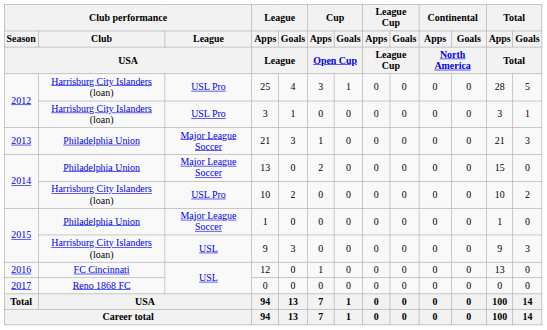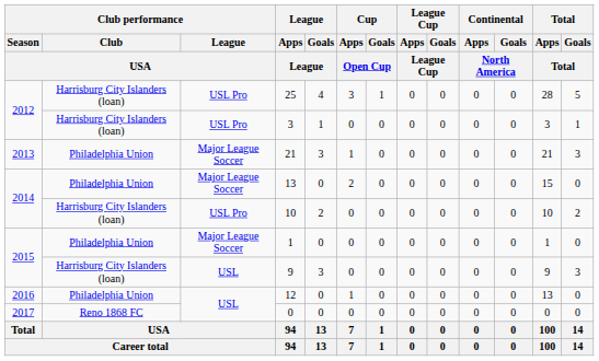 <table class="wikitable" style="text-align:center">
 <tr>
 <th colspan=3>Club performance</th>
 <th colspan=2>League</th>
 <th colspan=2>Cup</th>
 <th colspan=2>League Cup</th>
 <th colspan=2>Continental</th>
 <th colspan=2>Total</th>
 </tr>
 <tr>
 <th>Season</th>
 <th>Club</th>
 <th>League</th>
 <th>Apps</th>
 <th>Goals</th>
 <th>Apps</th>
 <th>Goals</th>
 <th>Apps</th>
 <th>Goals</th>
 <th>Apps</th>
 <th>Goals</th>
 <th>Apps</th>
 <th>Goals</th>
 </tr>
 <tr>
 <th colspan=3>USA</th>
 <th colspan=2>League</th>
 <th colspan=2><a href='#'>Open Cup</a></th>
 <th colspan=2>League Cup</th>
 <th colspan=2><a href='#'>North America</a></th>
 <th colspan=2>Total</th>
 </tr>
 <tr>
 <td rowspan="2"><a href='#'>2012</a></td>
 <td><a href='#'>Harrisburg City Islanders</a> (loan)</td>
 <td><a href='#'>USL Pro</a></td>
 <td>25</td>
 <td>4</td>
 <td>3</td>
 <td>1</td>
 <td>0</td>
 <td>0</td>
 <td>0</td>
 <td>0</td>
 <td>28</td>
 <td>5</td>
 </tr>
 <tr>
 <td><a href='#'>Harrisburg City Islanders</a> (loan)</td>
 <td><a href='#'>USL Pro</a></td>
 <td>3</td>
 <td>1</td>
 <td>0</td>
 <td>0</td>
 <td>0</td>
 <td>0</td>
 <td>0</td>
 <td>0</td>
 <td>3</td>
 <td>1</td>
 </tr>
 <tr>
 <td><a href='#'>2013</a></td>
 <td><a href='#'>Philadelphia Union</a></td>
 <td><a href='#'>Major League Soccer</a></td>
 <td>21</td>
 <td>3</td>
 <td>1</td>
 <td>0</td>
 <td>0</td>
 <td>0</td>
 <td>0</td>
 <td>0</td>
 <td>21</td>
 <td>3</td>
 </tr>
 <tr>
 <td rowspan="2"><a href='#'>2014</a></td>
 <td><a href='#'>Philadelphia Union</a></td>
 <td><a href='#'>Major League Soccer</a></td>
 <td>13</td>
 <td>0</td>
 <td>2</td>
 <td>0</td>
 <td>0</td>
 <td>0</td>
 <td>0</td>
 <td>0</td>
 <td>15</td>
 <td>0</td>
 </tr>
 <tr>
 <td><a href='#'>Harrisburg City Islanders</a> (loan)</td>
 <td><a href='#'>USL Pro</a></td>
 <td>10</td>
 <td>2</td>
 <td>0</td>
 <td>0</td>
 <td>0</td>
 <td>0</td>
 <td>0</td>
 <td>0</td>
 <td>10</td>
 <td>2</td>
 </tr>
 <tr>
 <td rowspan="2"><a href='#'>2015</a></td>
 <td><a href='#'>Philadelphia Union</a></td>
 <td><a href='#'>Major League Soccer</a></td>
 <td>1</td>
 <td>0</td>
 <td>0</td>
 <td>0</td>
 <td>0</td>
 <td>0</td>
 <td>0</td>
 <td>0</td>
 <td>1</td>
 <td>0</td>
 </tr>
 <tr>
 <td><a href='#'>Harrisburg City Islanders</a> (loan)</td>
 <td><a href='#'>USL</a></td>
 <td>9</td>
 <td>3</td>
 <td>0</td>
 <td>0</td>
 <td>0</td>
 <td>0</td>
 <td>0</td>
 <td>0</td>
 <td>9</td>
 <td>3</td>
 </tr>
 <tr>
 <td><a href='#'>2016</a></td>
-<td><a href='#'>FC Cincinnati</a></td>
+<td><a href='#'>Philadelphia Union</a></td>
 <td rowspan="2"><a href='#'>USL</a></td>
 <td>12</td>
 <td>0</td>
 <td>1</td>
 <td>0</td>
 <td>0</td>
 <td>0</td>
 <td>0</td>
 <td>0</td>
 <td>13</td>
 <td>0</td>
 </tr>
 <tr>
 <td><a href='#'>2017</a></td>
 <td><a href='#'>Reno 1868 FC</a></td>
 <td>0</td>
 <td>0</td>
 <td>0</td>
 <td>0</td>
 <td>0</td>
 <td>0</td>
 <td>0</td>
 <td>0</td>
 <td>0</td>
 <td>0</td>
 </tr>
 <tr>
 <th>Total</th>
 <th colspan=2>USA</th>
 <th>94</th>
 <th>13</th>
 <th>7</th>
 <th>1</th>
 <th>0</th>
 <th>0</th>
 <th>0</th>
 <th>0</th>
 <th>100</th>
 <th>14</th>
 </tr>
 <tr>
 <th colspan=3>Career total</th>
 <th>94</th>
 <th>13</th>
 <th>7</th>
 <th>1</th>
 <th>0</th>
 <th>0</th>
 <th>0</th>
 <th>0</th>
 <th>100</th>
 <th>14</th>
 </tr>
 </table>
